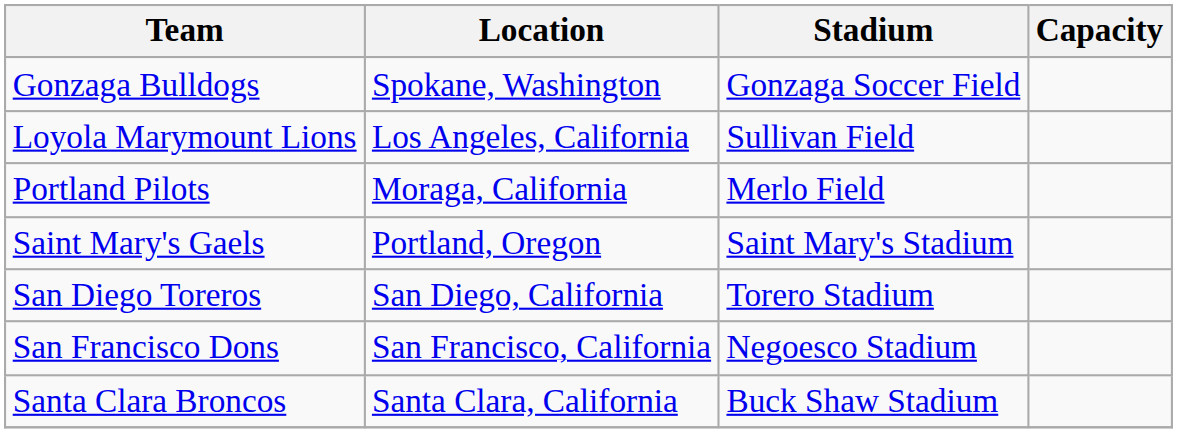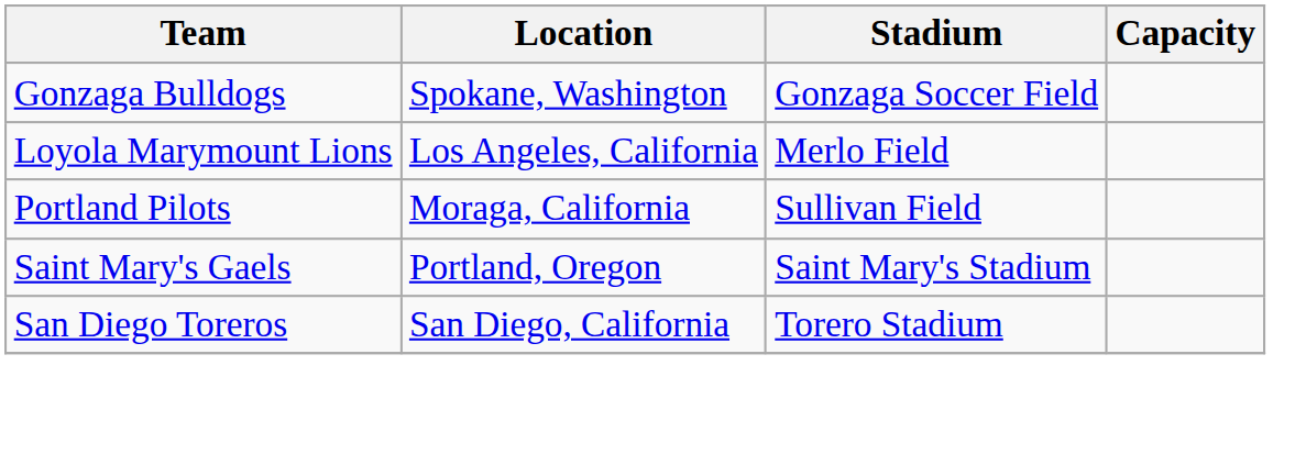 <table class="wikitable sortable" style="text-align: left;">
 <tr>
 <th>Team</th>
 <th>Location</th>
 <th>Stadium</th>
 <th>Capacity</th>
 </tr>
 <tr>
 <td><a href='#'>Gonzaga Bulldogs</a></td>
 <td><a href='#'>Spokane, Washington</a></td>
 <td><a href='#'>Gonzaga Soccer Field</a></td>
 <td align="center"></td>
 </tr>
 <tr>
 <td><a href='#'>Loyola Marymount Lions</a></td>
 <td><a href='#'>Los Angeles, California</a></td>
-<td><a href='#'>Sullivan Field</a></td>
+<td><a href='#'>Merlo Field</a></td>
 <td align="center"></td>
 </tr>
 <tr>
 <td><a href='#'>Portland Pilots</a></td>
 <td><a href='#'>Moraga, California</a></td>
-<td><a href='#'>Merlo Field</a></td>
+<td><a href='#'>Sullivan Field</a></td>
 <td align="center"></td>
 </tr>
 <tr>
 <td><a href='#'>Saint Mary's Gaels</a></td>
 <td><a href='#'>Portland, Oregon</a></td>
 <td><a href='#'>Saint Mary's Stadium</a></td>
 <td align="center"></td>
 </tr>
 <tr>
 <td><a href='#'>San Diego Toreros</a></td>
 <td><a href='#'>San Diego, California</a></td>
 <td><a href='#'>Torero Stadium</a></td>
 <td align="center"></td>
 </tr>
 <tr>
-<td><a href='#'>San Francisco Dons</a></td>
-<td><a href='#'>San Francisco, California</a></td>
-<td><a href='#'>Negoesco Stadium</a></td>
-<td align="center"></td>
-</tr>
-<tr>
-<td><a href='#'>Santa Clara Broncos</a></td>
-<td><a href='#'>Santa Clara, California</a></td>
-<td><a href='#'>Buck Shaw Stadium</a></td>
-<td align="center"></td>
-</tr>
-<tr>
 </tr>
 </table>
